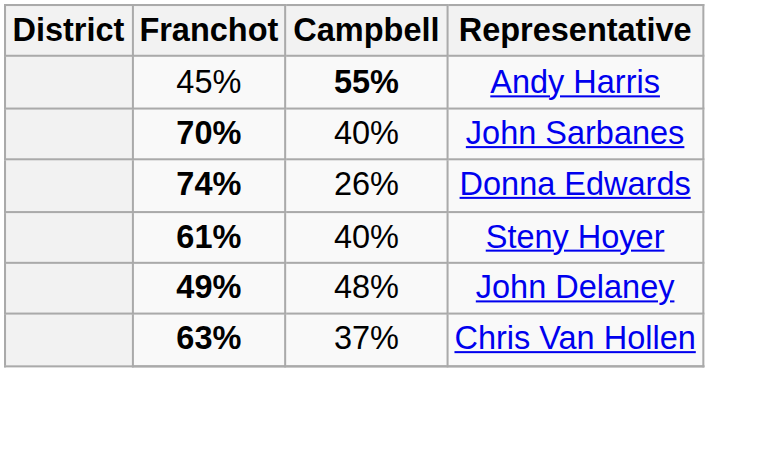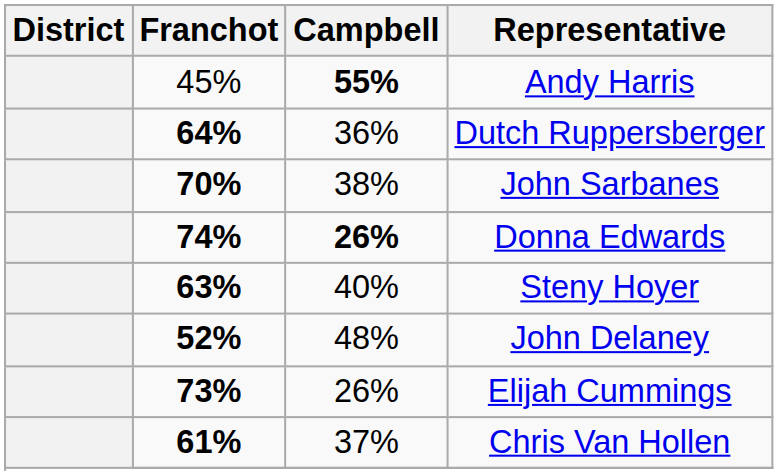 <table class=wikitable>
 <tr>
 <th>District</th>
 <th>Franchot</th>
 <th>Campbell</th>
 <th>Representative</th>
 </tr>
 <tr align=center>
 <th></th>
 <td>45%</td>
 <td><strong>55%</strong></td>
 <td><a href='#'>Andy Harris</a></td>
 </tr>
 <tr align=center>
 <th></th>
+<td><strong>64%</strong></td>
+<td>36%</td>
+<td><a href='#'>Dutch Ruppersberger</a></td>
+</tr>
+<tr align=center>
+<th></th>
 <td><strong>70%</strong></td>
-<td>40%</td>
+<td>38%</td>
 <td><a href='#'>John Sarbanes</a></td>
 </tr>
 <tr align=center>
 <th></th>
 <td><strong>74%</strong></td>
-<td>26%</td>
+<td><strong>26%</strong></td>
 <td><a href='#'>Donna Edwards</a></td>
 </tr>
 <tr align=center>
 <th></th>
-<td><strong>61%</strong></td>
+<td><strong>63%</strong></td>
 <td>40%</td>
 <td><a href='#'>Steny Hoyer</a></td>
 </tr>
 <tr align=center>
 <th></th>
-<td><strong>49%</strong></td>
+<td><strong>52%</strong></td>
 <td>48%</td>
 <td><a href='#'>John Delaney</a></td>
 </tr>
 <tr align=center>
+<th></th>
+<td><strong>73%</strong></td>
+<td>26%</td>
+<td><a href='#'>Elijah Cummings</a></td>
+</tr>
+<tr align=center>
 <th rowspan=2 ></th>
-<td><strong>63%</strong></td>
+<td><strong>61%</strong></td>
 <td>37%</td>
 <td><a href='#'>Chris Van Hollen</a></td>
 </tr>
 <tr align=center>
 </tr>
 </table>
